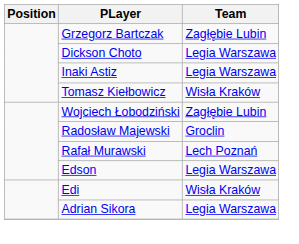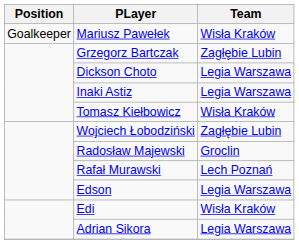 <table class="wikitable">
 <tr>
 <th>Position</th>
 <th>PLayer</th>
 <th>Team</th>
+</tr>
+<tr>
+<td>Goalkeeper</td>
+<td> <a href='#'>Mariusz Pawełek</a></td>
+<td><a href='#'>Wisła Kraków</a></td>
 </tr>
 <tr>
 <td rowspan="4"></td>
 <td> <a href='#'>Grzegorz Bartczak</a></td>
 <td><a href='#'>Zagłębie Lubin</a></td>
 </tr>
 <tr>
 <td> <a href='#'>Dickson Choto</a></td>
 <td><a href='#'>Legia Warszawa</a></td>
 </tr>
 <tr>
 <td> <a href='#'>Inaki Astiz</a></td>
 <td><a href='#'>Legia Warszawa</a></td>
 </tr>
 <tr>
 <td> <a href='#'>Tomasz Kiełbowicz</a></td>
 <td><a href='#'>Wisła Kraków</a></td>
 </tr>
 <tr>
 <td rowspan="4"></td>
 <td> <a href='#'>Wojciech Łobodziński</a></td>
 <td><a href='#'>Zagłębie Lubin</a></td>
 </tr>
 <tr>
 <td> <a href='#'>Radosław Majewski</a></td>
 <td><a href='#'>Groclin</a></td>
 </tr>
 <tr>
 <td> <a href='#'>Rafał Murawski</a></td>
 <td><a href='#'>Lech Poznań</a></td>
 </tr>
 <tr>
 <td> <a href='#'>Edson</a></td>
 <td><a href='#'>Legia Warszawa</a></td>
 </tr>
 <tr>
 <td rowspan="2"></td>
 <td> <a href='#'>Edi</a></td>
 <td><a href='#'>Wisła Kraków</a></td>
 </tr>
 <tr>
 <td> <a href='#'>Adrian Sikora</a></td>
 <td><a href='#'>Legia Warszawa</a></td>
 </tr>
 <tr>
 </tr>
 </table>
